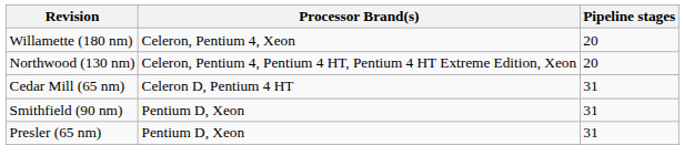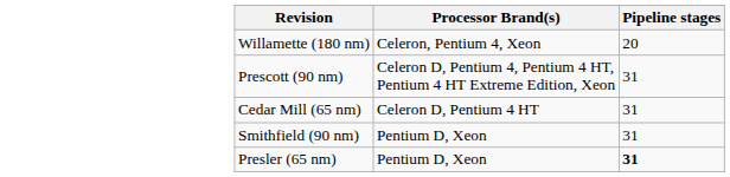 <table class="wikitable" style="float: right; margin-left: 1.5em; margin-right: 0; margin-top: 0;">
 <tr>
 <th>Revision</th>
 <th>Processor Brand(s)</th>
 <th>Pipeline stages</th>
 </tr>
 <tr>
 <td>Willamette (180 nm)</td>
 <td>Celeron, Pentium 4, Xeon</td>
 <td>20</td>
 </tr>
 <tr>
-<td>Northwood (130 nm)</td>
-<td>Celeron, Pentium 4, Pentium 4 HT, Pentium 4 HT Extreme Edition, Xeon</td>
-<td>20</td>
+<td>Prescott (90 nm)</td>
+<td>Celeron D, Pentium 4, Pentium 4 HT,<br>Pentium 4 HT Extreme Edition, Xeon</td>
+<td>31</td>
 </tr>
 <tr>
 <td>Cedar Mill (65 nm)</td>
 <td>Celeron D, Pentium 4 HT</td>
 <td>31</td>
 </tr>
 <tr>
 <td>Smithfield (90 nm)</td>
 <td>Pentium D, Xeon</td>
 <td>31</td>
 </tr>
 <tr>
 <td>Presler (65 nm)</td>
 <td>Pentium D, Xeon</td>
-<td>31</td>
+<td><strong>31</strong></td>
 </tr>
 </table>
